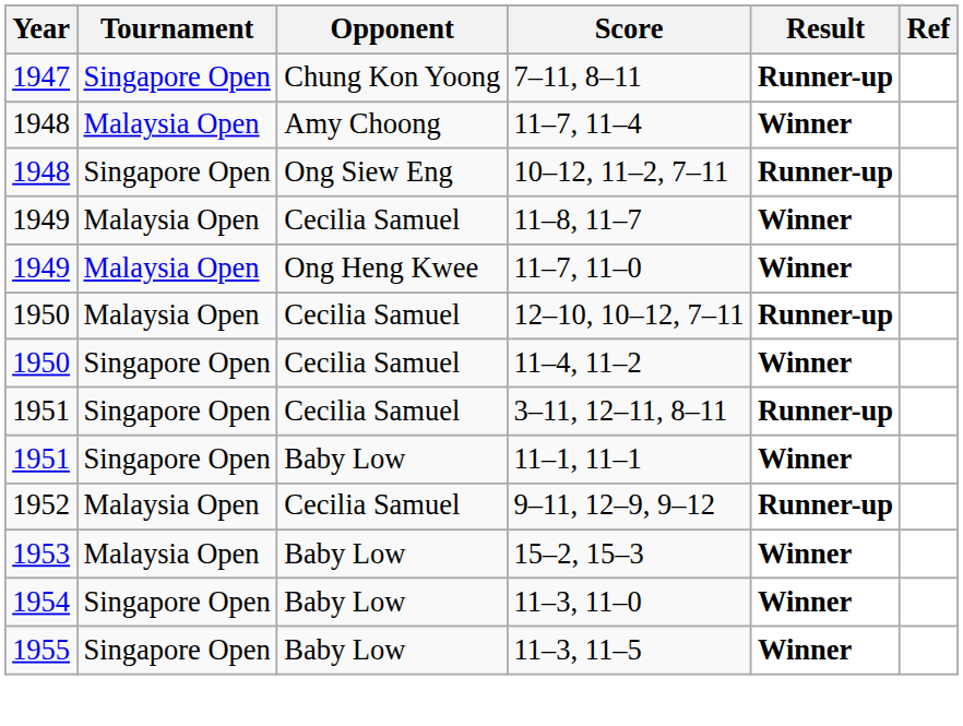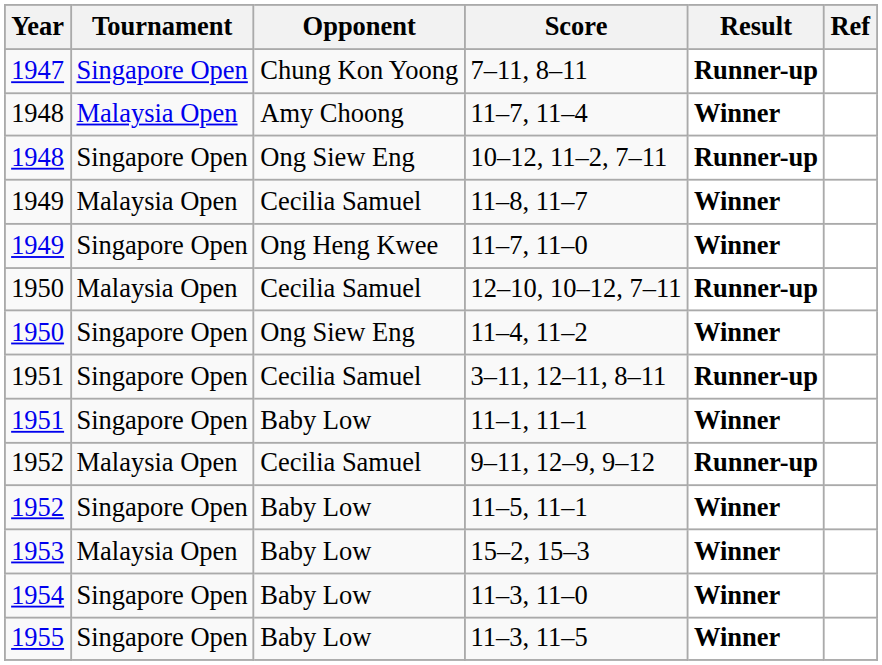 <table class="sortable wikitable" style="font-size:90%;">
 <tr>
 <th>Year</th>
 <th>Tournament</th>
 <th>Opponent</th>
 <th>Score</th>
 <th>Result</th>
 <th>Ref</th>
 </tr>
 <tr>
 <td align="center"><a href='#'>1947</a></td>
 <td><a href='#'>Singapore Open</a></td>
 <td> Chung Kon Yoong</td>
 <td>7–11, 8–11</td>
 <td style="text-align:left; background:white"> <strong>Runner-up</strong></td>
 <td style="text-align:center; background:white"></td>
 </tr>
 <tr>
 <td align="center">1948</td>
 <td><a href='#'>Malaysia Open</a></td>
 <td> Amy Choong</td>
 <td>11–7, 11–4</td>
 <td style="text-align:left; background:white"> <strong>Winner</strong></td>
 <td style="text-align:center; background:white"></td>
 </tr>
 <tr>
 <td align="center"><a href='#'>1948</a></td>
 <td>Singapore Open</td>
 <td> Ong Siew Eng</td>
 <td>10–12, 11–2, 7–11</td>
 <td style="text-align:left; background:white"> <strong>Runner-up</strong></td>
 <td style="text-align:center; background:white"></td>
 </tr>
 <tr>
 <td align="center">1949</td>
 <td>Malaysia Open</td>
 <td> Cecilia Samuel</td>
 <td>11–8, 11–7</td>
 <td style="text-align:left; background:white"> <strong>Winner</strong></td>
 <td style="text-align:center; background:white"></td>
 </tr>
 <tr>
 <td align="center"><a href='#'>1949</a></td>
-<td><a href='#'>Malaysia Open</a></td>
+<td>Singapore Open</td>
 <td> Ong Heng Kwee</td>
 <td>11–7, 11–0</td>
 <td style="text-align:left; background:white"> <strong>Winner</strong></td>
 <td style="text-align:center; background:white"></td>
 </tr>
 <tr>
 <td align="center">1950</td>
 <td>Malaysia Open</td>
 <td> Cecilia Samuel</td>
 <td>12–10, 10–12, 7–11</td>
 <td style="text-align:left; background:white"> <strong>Runner-up</strong></td>
 <td style="text-align:center; background:white"></td>
 </tr>
 <tr>
 <td align="center"><a href='#'>1950</a></td>
 <td>Singapore Open</td>
-<td> Cecilia Samuel</td>
+<td> Ong Siew Eng</td>
 <td>11–4, 11–2</td>
 <td style="text-align:left; background:white"> <strong>Winner</strong></td>
 <td style="text-align:center; background:white"></td>
 </tr>
 <tr>
 <td align="center">1951</td>
 <td>Singapore Open</td>
 <td> Cecilia Samuel</td>
 <td>3–11, 12–11, 8–11</td>
 <td style="text-align:left; background:white"> <strong>Runner-up</strong></td>
 <td style="text-align:center; background:white"></td>
 </tr>
 <tr>
 <td align="center"><a href='#'>1951</a></td>
 <td>Singapore Open</td>
 <td> Baby Low</td>
 <td>11–1, 11–1</td>
 <td style="text-align:left; background:white"> <strong>Winner</strong></td>
 <td style="text-align:center; background:white"></td>
 </tr>
 <tr>
 <td align="center">1952</td>
 <td>Malaysia Open</td>
 <td> Cecilia Samuel</td>
 <td>9–11, 12–9, 9–12</td>
 <td style="text-align:left; background:white"> <strong>Runner-up</strong></td>
 <td style="text-align:center; background:white"></td>
 </tr>
 <tr>
+<td align="center"><a href='#'>1952</a></td>
+<td>Singapore Open</td>
+<td> Baby Low</td>
+<td>11–5, 11–1</td>
+<td style="text-align:left; background:white"> <strong>Winner</strong></td>
+<td style="text-align:center; background:white"></td>
+</tr>
+<tr>
 <td align="center"><a href='#'>1953</a></td>
 <td>Malaysia Open</td>
 <td> Baby Low</td>
 <td>15–2, 15–3</td>
 <td style="text-align:left; background:white"> <strong>Winner</strong></td>
 <td style="text-align:center; background:white"></td>
 </tr>
 <tr>
 <td align="center"><a href='#'>1954</a></td>
 <td>Singapore Open</td>
 <td> Baby Low</td>
 <td>11–3, 11–0</td>
 <td style="text-align:left; background:white"> <strong>Winner</strong></td>
 <td style="text-align:center; background:white"></td>
 </tr>
 <tr>
 <td align="center"><a href='#'>1955</a></td>
 <td>Singapore Open</td>
 <td> Baby Low</td>
 <td>11–3, 11–5</td>
 <td style="text-align:left; background:white"> <strong>Winner</strong></td>
 <td style="text-align:center; background:white"></td>
 </tr>
 </table>
